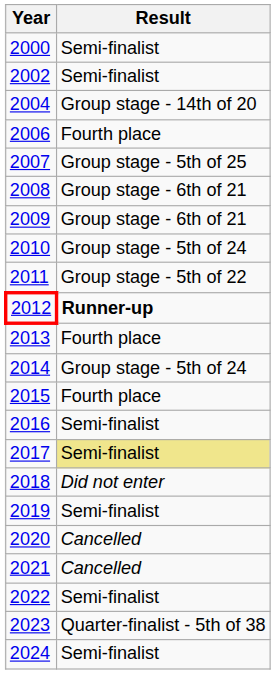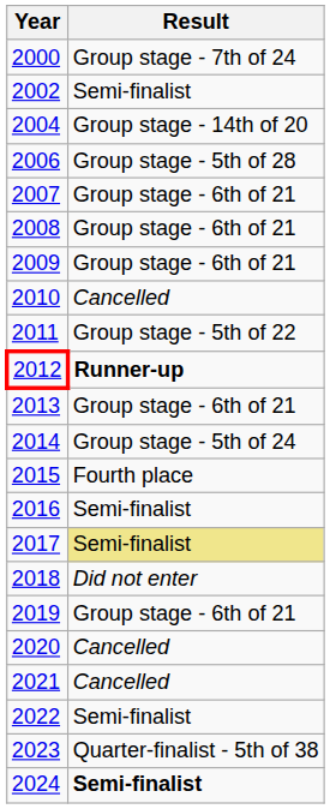 <table class="wikitable">
 <tr>
 <th>Year</th>
 <th>Result</th>
 </tr>
 <tr>
 <td> <a href='#'>2000</a></td>
-<td> Semi-finalist</td>
+<td>Group stage - 7th of 24</td>
 </tr>
 <tr>
 <td> <a href='#'>2002</a></td>
 <td> Semi-finalist</td>
 </tr>
 <tr>
 <td> <a href='#'>2004</a></td>
 <td>Group stage - 14th of 20</td>
 </tr>
 <tr>
 <td> <a href='#'>2006</a></td>
-<td>Fourth place</td>
+<td>Group stage - 5th of 28</td>
 </tr>
 <tr>
 <td> <a href='#'>2007</a></td>
-<td>Group stage - 5th of 25</td>
+<td>Group stage - 6th of 21</td>
 </tr>
 <tr>
 <td> <a href='#'>2008</a></td>
 <td>Group stage - 6th of 21</td>
 </tr>
 <tr>
 <td> <a href='#'>2009</a></td>
 <td>Group stage - 6th of 21</td>
 </tr>
 <tr>
 <td> <a href='#'>2010</a></td>
-<td>Group stage - 5th of 24</td>
+<td><em>Cancelled</em></td>
 </tr>
 <tr>
 <td> <a href='#'>2011</a></td>
 <td>Group stage - 5th of 22</td>
 </tr>
 <tr>
 <td style="border: 3px solid red"> <a href='#'>2012</a></td>
 <td> <strong>Runner-up</strong></td>
 </tr>
 <tr>
 <td> <a href='#'>2013</a></td>
-<td>Fourth place</td>
+<td>Group stage - 6th of 21</td>
 </tr>
 <tr>
 <td> <a href='#'>2014</a></td>
 <td>Group stage - 5th of 24</td>
 </tr>
 <tr>
 <td> <a href='#'>2015</a></td>
 <td>Fourth place</td>
 </tr>
 <tr>
 <td> <a href='#'>2016</a></td>
 <td> Semi-finalist</td>
 </tr>
 <tr>
 <td> <a href='#'>2017</a></td>
 <td style="background: khaki;"> Semi-finalist</td>
 </tr>
 <tr>
 <td> <a href='#'>2018</a></td>
 <td><em>Did not enter</em></td>
 </tr>
 <tr>
 <td> <a href='#'>2019</a></td>
-<td> Semi-finalist</td>
+<td>Group stage - 6th of 21</td>
 </tr>
 <tr>
 <td> <a href='#'>2020</a></td>
 <td><em>Cancelled</em></td>
 </tr>
 <tr>
 <td> <a href='#'>2021</a></td>
 <td><em>Cancelled</em></td>
 </tr>
 <tr>
 <td> <a href='#'>2022</a></td>
 <td> Semi-finalist</td>
 </tr>
 <tr>
 <td> <a href='#'>2023</a></td>
 <td>Quarter-finalist - 5th of 38</td>
 </tr>
 <tr>
 <td> <a href='#'>2024</a></td>
-<td> Semi-finalist</td>
+<td><strong> Semi-finalist</strong></td>
 </tr>
 </table>
